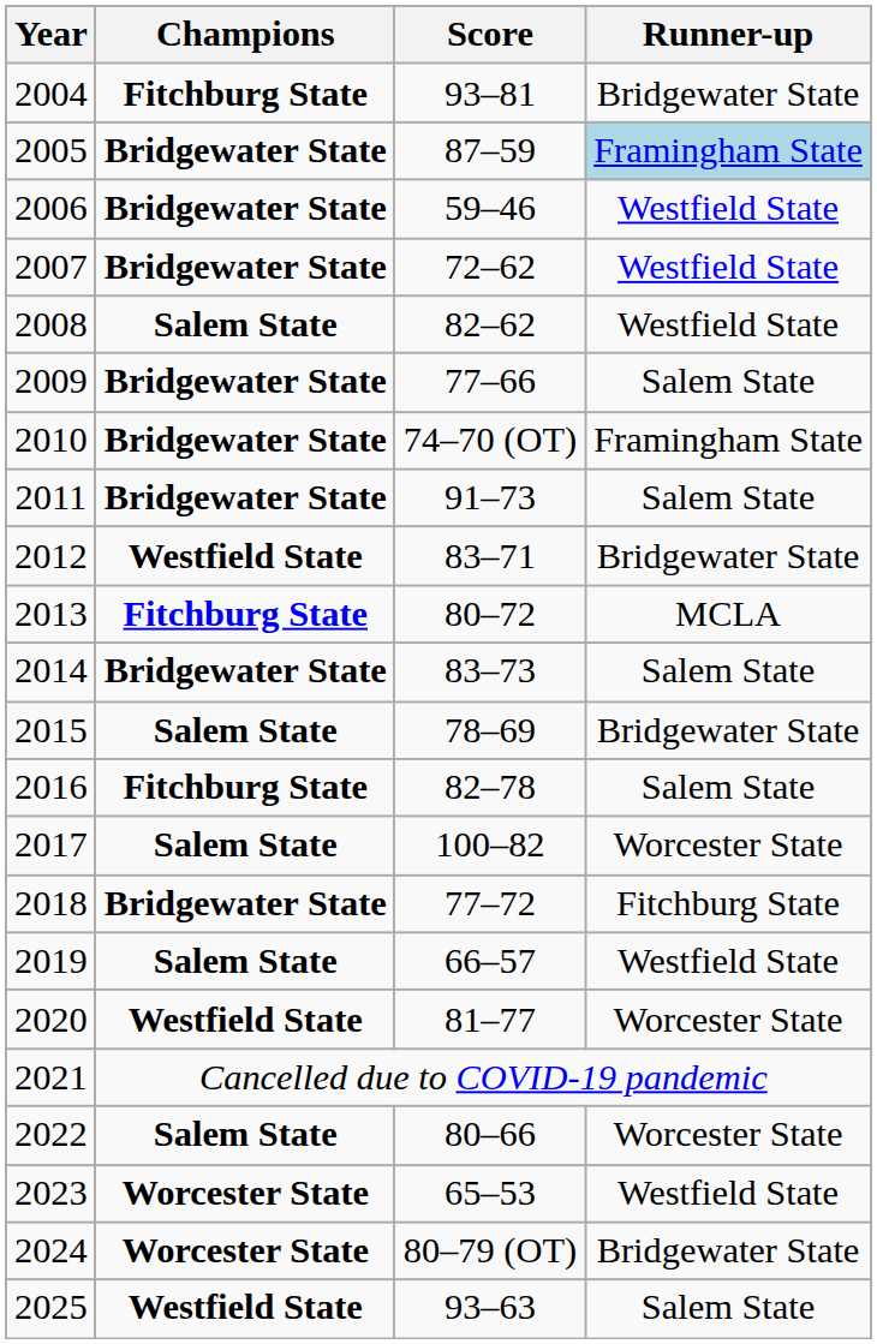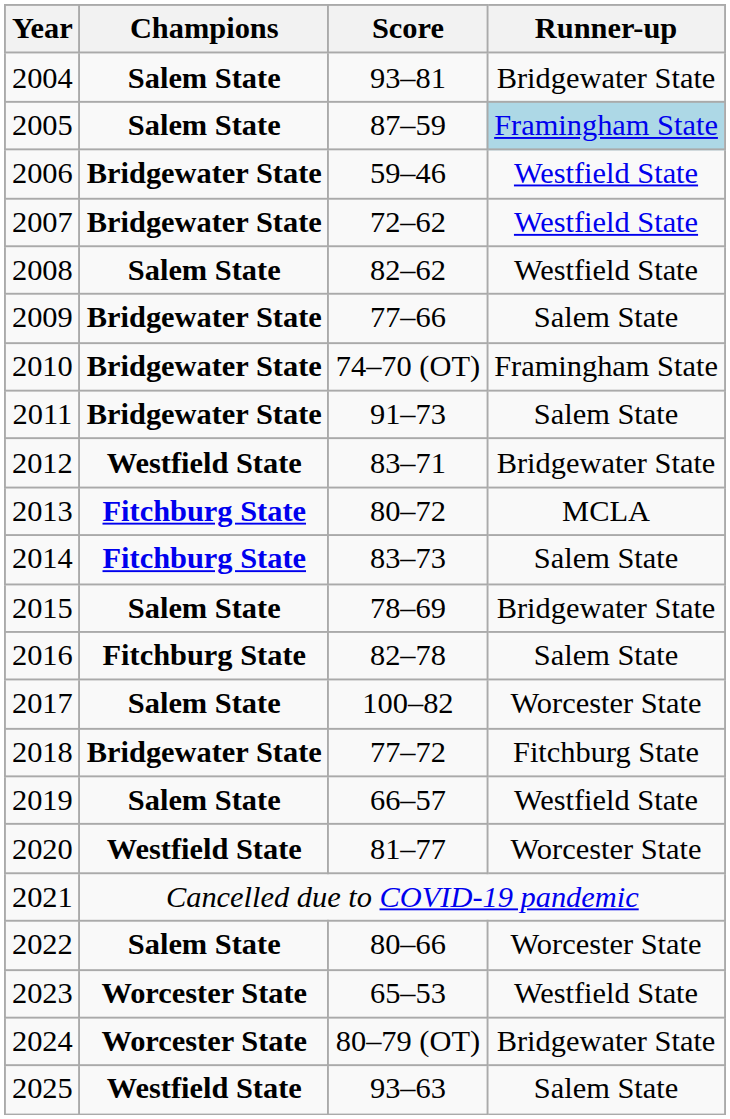 <table class="wikitable sortable">
 <tr>
 <th>Year</th>
 <th>Champions</th>
 <th>Score</th>
 <th>Runner-up</th>
 </tr>
 <tr align=center>
 <td>2004</td>
-<td><strong>Fitchburg State</strong></td>
+<td><strong>Salem State</strong></td>
 <td>93–81</td>
 <td>Bridgewater State</td>
 </tr>
 <tr align=center>
 <td>2005</td>
-<td><strong>Bridgewater State</strong></td>
+<td><strong>Salem State</strong></td>
 <td>87–59</td>
 <td style="background: lightblue;"><a href='#'>Framingham State</a></td>
 </tr>
 <tr align=center>
 <td>2006</td>
 <td><strong>Bridgewater State</strong></td>
 <td>59–46</td>
 <td><a href='#'>Westfield State</a></td>
 </tr>
 <tr align=center>
 <td>2007</td>
 <td><strong>Bridgewater State</strong></td>
 <td>72–62</td>
 <td><a href='#'>Westfield State</a></td>
 </tr>
 <tr align=center>
 <td>2008</td>
 <td><strong>Salem State</strong></td>
 <td>82–62</td>
 <td>Westfield State</td>
 </tr>
 <tr align=center>
 <td>2009</td>
 <td><strong>Bridgewater State</strong></td>
 <td>77–66</td>
 <td>Salem State</td>
 </tr>
 <tr align=center>
 <td>2010</td>
 <td><strong>Bridgewater State</strong></td>
 <td>74–70 (OT)</td>
 <td>Framingham State</td>
 </tr>
 <tr align=center>
 <td>2011</td>
 <td><strong>Bridgewater State</strong></td>
 <td>91–73</td>
 <td>Salem State</td>
 </tr>
 <tr align=center>
 <td>2012</td>
 <td><strong>Westfield State</strong></td>
 <td>83–71</td>
 <td>Bridgewater State</td>
 </tr>
 <tr align=center>
 <td>2013</td>
 <td><strong><a href='#'>Fitchburg State</a></strong></td>
 <td>80–72</td>
 <td>MCLA</td>
 </tr>
 <tr align=center>
 <td>2014</td>
-<td><strong>Bridgewater State</strong></td>
+<td><strong><a href='#'>Fitchburg State</a></strong></td>
 <td>83–73</td>
 <td>Salem State</td>
 </tr>
 <tr align=center>
 <td>2015</td>
 <td><strong>Salem State</strong></td>
 <td>78–69</td>
 <td>Bridgewater State</td>
 </tr>
 <tr align=center>
 <td>2016</td>
 <td><strong>Fitchburg State</strong></td>
 <td>82–78</td>
 <td>Salem State</td>
 </tr>
 <tr align=center>
 <td>2017</td>
 <td><strong>Salem State</strong></td>
 <td>100–82</td>
 <td>Worcester State</td>
 </tr>
 <tr align=center>
 <td>2018</td>
 <td><strong>Bridgewater State</strong></td>
 <td>77–72</td>
 <td>Fitchburg State</td>
 </tr>
 <tr align=center>
 <td>2019</td>
 <td><strong>Salem State</strong></td>
 <td>66–57</td>
 <td>Westfield State</td>
 </tr>
 <tr align=center>
 <td>2020</td>
 <td><strong>Westfield State</strong></td>
 <td>81–77</td>
 <td>Worcester State</td>
 </tr>
 <tr align=center>
 <td>2021</td>
 <td colspan=3><em>Cancelled due to <a href='#'>COVID-19 pandemic</a></em></td>
 </tr>
 <tr align=center>
 <td>2022</td>
 <td><strong>Salem State</strong></td>
 <td>80–66</td>
 <td>Worcester State</td>
 </tr>
 <tr align=center>
 <td>2023</td>
 <td><strong>Worcester State</strong></td>
 <td>65–53</td>
 <td>Westfield State</td>
 </tr>
 <tr align=center>
 <td>2024</td>
 <td><strong>Worcester State</strong></td>
 <td>80–79 (OT)</td>
 <td>Bridgewater State</td>
 </tr>
 <tr align=center>
 <td>2025</td>
 <td><strong>Westfield State</strong></td>
 <td>93–63</td>
 <td>Salem State</td>
 </tr>
 </table>
